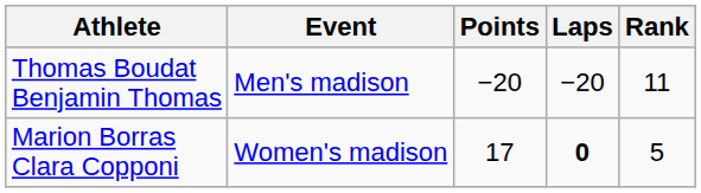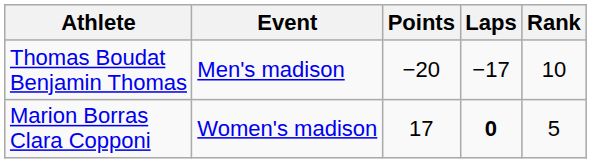 <table class=wikitable style=font-size:90%;text-align:center>
 <tr>
 <th>Athlete</th>
 <th>Event</th>
 <th>Points</th>
 <th>Laps</th>
 <th>Rank</th>
 </tr>
 <tr>
 <td align=left><a href='#'>Thomas Boudat</a><br><a href='#'>Benjamin Thomas</a></td>
 <td align=left><a href='#'>Men's madison</a></td>
 <td>−20</td>
-<td>−20</td>
-<td>11</td>
+<td>−17</td>
+<td>10</td>
 </tr>
 <tr>
 <td align=left><a href='#'>Marion Borras</a><br><a href='#'>Clara Copponi</a></td>
 <td align=left><a href='#'>Women's madison</a></td>
 <td>17</td>
 <td><strong>0</strong></td>
 <td>5</td>
 </tr>
 </table>
